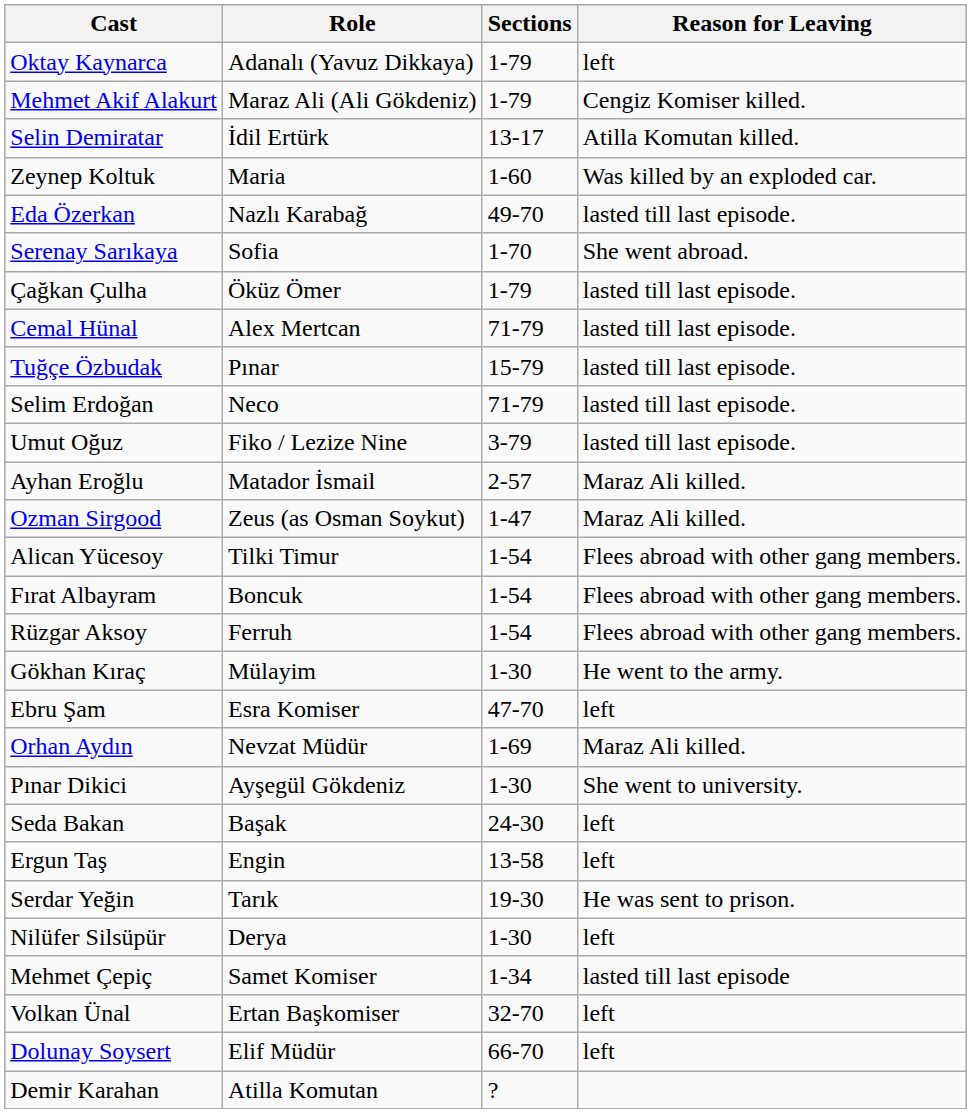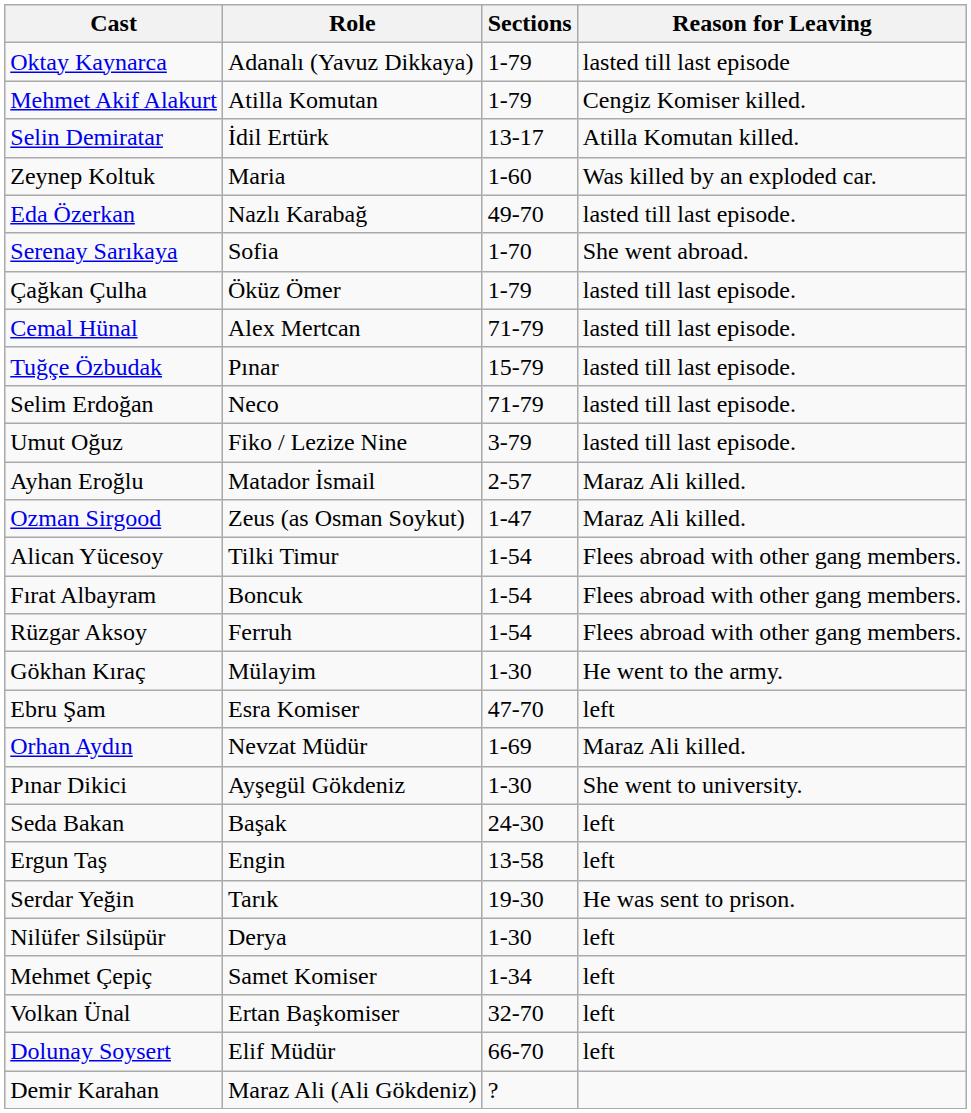 <table class="wikitable">
 <tr>
 <th>Cast</th>
 <th>Role</th>
 <th>Sections</th>
 <th>Reason for Leaving</th>
 </tr>
 <tr>
 <td><a href='#'>Oktay Kaynarca</a></td>
 <td>Adanalı (Yavuz Dikkaya)</td>
 <td>1-79</td>
-<td>left</td>
+<td>lasted till last episode</td>
 </tr>
 <tr>
 <td><a href='#'>Mehmet Akif Alakurt</a></td>
-<td>Maraz Ali (Ali Gökdeniz)</td>
+<td>Atilla Komutan</td>
 <td>1-79</td>
 <td>Cengiz Komiser killed.</td>
 </tr>
 <tr>
 <td><a href='#'>Selin Demiratar</a></td>
 <td>İdil Ertürk</td>
 <td>13-17</td>
 <td>Atilla Komutan killed.</td>
 </tr>
 <tr>
 <td>Zeynep Koltuk</td>
 <td>Maria</td>
 <td>1-60</td>
 <td>Was killed by an exploded car.</td>
 </tr>
 <tr>
 <td><a href='#'>Eda Özerkan</a></td>
 <td>Nazlı Karabağ</td>
 <td>49-70</td>
 <td>lasted till last episode.</td>
 </tr>
 <tr>
 <td><a href='#'>Serenay Sarıkaya</a></td>
 <td>Sofia</td>
 <td>1-70</td>
 <td>She went abroad.</td>
 </tr>
 <tr>
 <td>Çağkan Çulha</td>
 <td>Öküz Ömer</td>
 <td>1-79</td>
 <td>lasted till last episode.</td>
 </tr>
 <tr>
 <td><a href='#'>Cemal Hünal</a></td>
 <td>Alex Mertcan</td>
 <td>71-79</td>
 <td>lasted till last episode.</td>
 </tr>
 <tr>
 <td><a href='#'>Tuğçe Özbudak</a></td>
 <td>Pınar</td>
 <td>15-79</td>
 <td>lasted till last episode.</td>
 </tr>
 <tr>
 <td>Selim Erdoğan</td>
 <td>Neco</td>
 <td>71-79</td>
 <td>lasted till last episode.</td>
 </tr>
 <tr>
 <td>Umut Oğuz</td>
 <td>Fiko / Lezize Nine</td>
 <td>3-79</td>
 <td>lasted till last episode.</td>
 </tr>
 <tr>
 <td>Ayhan Eroğlu</td>
 <td>Matador İsmail</td>
 <td>2-57</td>
 <td>Maraz Ali killed.</td>
 </tr>
 <tr>
 <td><a href='#'>Ozman Sirgood</a></td>
 <td>Zeus (as Osman Soykut)</td>
 <td>1-47</td>
 <td>Maraz Ali killed.</td>
 </tr>
 <tr>
 <td>Alican Yücesoy</td>
 <td>Tilki Timur</td>
 <td>1-54</td>
 <td>Flees abroad with other gang members.</td>
 </tr>
 <tr>
 <td>Fırat Albayram</td>
 <td>Boncuk</td>
 <td>1-54</td>
 <td>Flees abroad with other gang members.</td>
 </tr>
 <tr>
 <td>Rüzgar Aksoy</td>
 <td>Ferruh</td>
 <td>1-54</td>
 <td>Flees abroad with other gang members.</td>
 </tr>
 <tr>
 <td>Gökhan Kıraç</td>
 <td>Mülayim</td>
 <td>1-30</td>
 <td>He went to the army.</td>
 </tr>
 <tr>
 <td>Ebru Şam</td>
 <td>Esra Komiser</td>
 <td>47-70</td>
 <td>left</td>
 </tr>
 <tr>
 <td><a href='#'>Orhan Aydın</a></td>
 <td>Nevzat Müdür</td>
 <td>1-69</td>
 <td>Maraz Ali killed.</td>
 </tr>
 <tr>
 <td>Pınar Dikici</td>
 <td>Ayşegül Gökdeniz</td>
 <td>1-30</td>
 <td>She went to university.</td>
 </tr>
 <tr>
 <td>Seda Bakan</td>
 <td>Başak</td>
 <td>24-30</td>
 <td>left</td>
 </tr>
 <tr>
 <td>Ergun Taş</td>
 <td>Engin</td>
 <td>13-58</td>
 <td>left</td>
 </tr>
 <tr>
 <td>Serdar Yeğin</td>
 <td>Tarık</td>
 <td>19-30</td>
 <td>He was sent to prison.</td>
 </tr>
 <tr>
 <td>Nilüfer Silsüpür</td>
 <td>Derya</td>
 <td>1-30</td>
 <td>left</td>
 </tr>
 <tr>
 <td>Mehmet Çepiç</td>
 <td>Samet Komiser</td>
 <td>1-34</td>
-<td>lasted till last episode</td>
+<td>left</td>
 </tr>
 <tr>
 <td>Volkan Ünal</td>
 <td>Ertan Başkomiser</td>
 <td>32-70</td>
 <td>left</td>
 </tr>
 <tr>
 <td><a href='#'>Dolunay Soysert</a></td>
 <td>Elif Müdür</td>
 <td>66-70</td>
 <td>left</td>
 </tr>
 <tr>
 <td>Demir Karahan</td>
-<td>Atilla Komutan</td>
+<td>Maraz Ali (Ali Gökdeniz)</td>
 <td>?</td>
 <td></td>
 </tr>
 </table>
